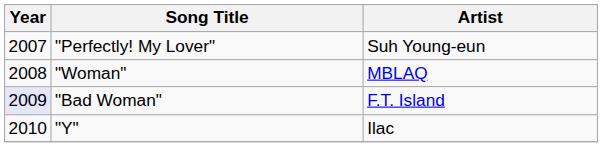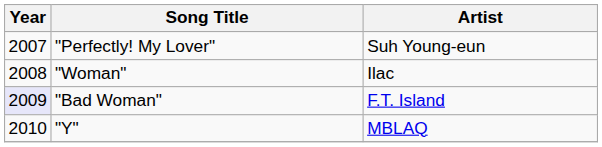 <table class="wikitable" style="width:550px">
 <tr>
 <th width=10>Year</th>
 <th>Song Title</th>
 <th>Artist</th>
 </tr>
 <tr>
 <td>2007</td>
 <td>"Perfectly! My Lover" </td>
 <td>Suh Young-eun</td>
 </tr>
 <tr>
 <td>2008</td>
 <td>"Woman" </td>
-<td><a href='#'>MBLAQ</a></td>
+<td>Ilac</td>
 </tr>
 <tr>
 <td style="background: lavender;">2009</td>
 <td>"Bad Woman" </td>
 <td><a href='#'>F.T. Island</a></td>
 </tr>
 <tr>
 <td>2010</td>
 <td>"Y"</td>
-<td>Ilac</td>
+<td><a href='#'>MBLAQ</a></td>
 </tr>
 <tr>
 </tr>
 </table>
